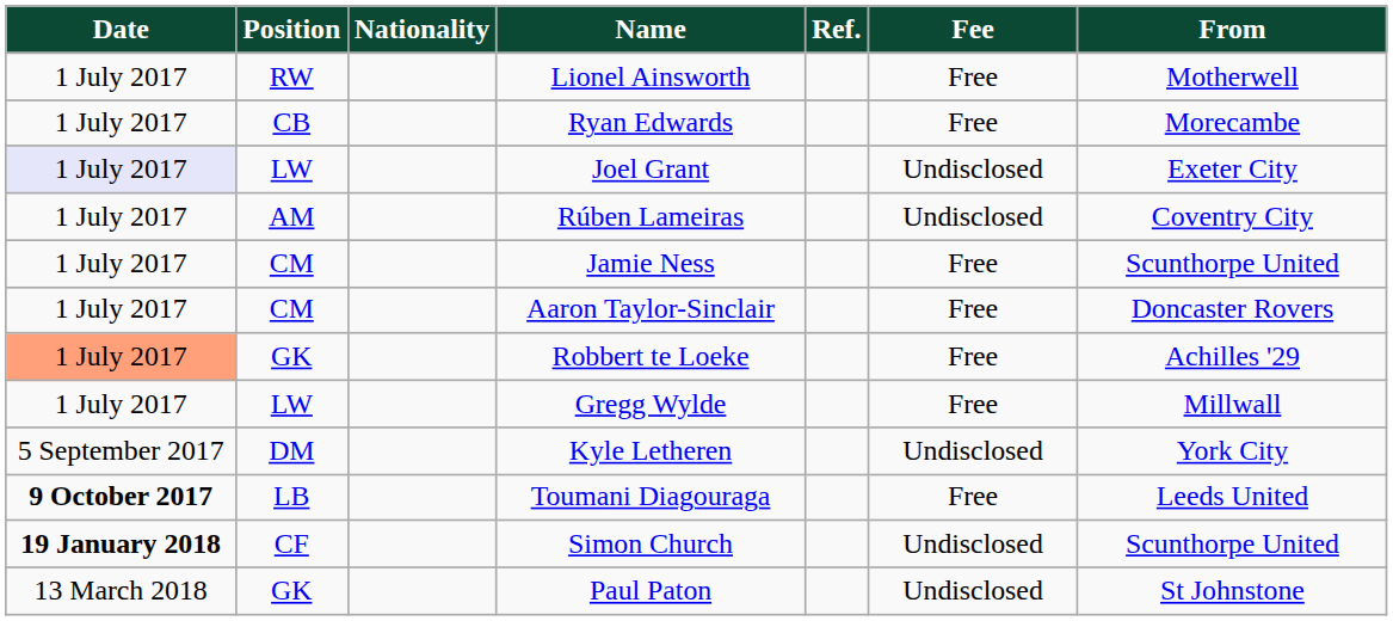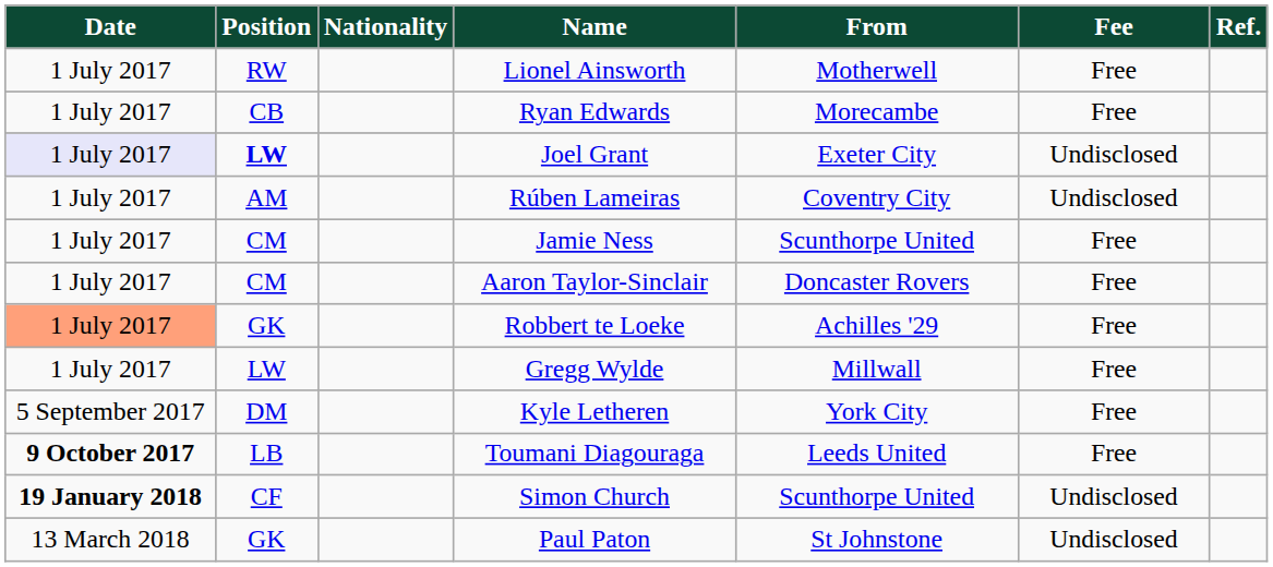 <table class="wikitable"  style="text-align:center; font-size:90%; ">
 <tr>
 <th style="background:#0C4934; color:#FFFFFF; width:110px;">Date</th>
 <th style="background:#0C4934; color:#FFFFFF; width:50px;">Position</th>
 <th style="background:#0C4934; color:#FFFFFF; width:50px;">Nationality</th>
 <th style="background:#0C4934; color:#FFFFFF; width:150px;">Name</th>
+<th style="background:#0C4934; color:#FFFFFF; width:150px;">From</th>
+<th style="background:#0C4934; color:#FFFFFF; width:100px;">Fee</th>
 <th style="background:#0C4934; color:#FFFFFF; width:25px;">Ref.</th>
-<th style="background:#0C4934; color:#FFFFFF; width:100px;">Fee</th>
-<th style="background:#0C4934; color:#FFFFFF; width:150px;">From</th>
 </tr>
 <tr>
 <td>1 July 2017</td>
 <td><a href='#'>RW</a></td>
 <td></td>
 <td><a href='#'>Lionel Ainsworth</a></td>
+<td><a href='#'>Motherwell</a></td>
+<td>Free</td>
 <td></td>
-<td>Free</td>
-<td><a href='#'>Motherwell</a></td>
 </tr>
 <tr>
 <td>1 July 2017</td>
 <td><a href='#'>CB</a></td>
 <td></td>
 <td><a href='#'>Ryan Edwards</a></td>
+<td><a href='#'>Morecambe</a></td>
+<td>Free</td>
 <td></td>
-<td>Free</td>
-<td><a href='#'>Morecambe</a></td>
 </tr>
 <tr>
 <td style="background: lavender;">1 July 2017</td>
-<td><a href='#'>LW</a></td>
+<td><strong><a href='#'>LW</a></strong></td>
 <td></td>
 <td><a href='#'>Joel Grant</a></td>
+<td><a href='#'>Exeter City</a></td>
+<td>Undisclosed</td>
 <td></td>
-<td>Undisclosed</td>
-<td><a href='#'>Exeter City</a></td>
 </tr>
 <tr>
 <td>1 July 2017</td>
 <td><a href='#'>AM</a></td>
 <td></td>
 <td><a href='#'>Rúben Lameiras</a></td>
+<td><a href='#'>Coventry City</a></td>
+<td>Undisclosed</td>
 <td></td>
-<td>Undisclosed</td>
-<td><a href='#'>Coventry City</a></td>
 </tr>
 <tr>
 <td>1 July 2017</td>
 <td><a href='#'>CM</a></td>
 <td></td>
 <td><a href='#'>Jamie Ness</a></td>
+<td><a href='#'>Scunthorpe United</a></td>
+<td>Free</td>
 <td></td>
-<td>Free</td>
-<td><a href='#'>Scunthorpe United</a></td>
 </tr>
 <tr>
 <td>1 July 2017</td>
 <td><a href='#'>CM</a></td>
 <td></td>
 <td><a href='#'>Aaron Taylor-Sinclair</a></td>
+<td><a href='#'>Doncaster Rovers</a></td>
+<td>Free</td>
 <td></td>
-<td>Free</td>
-<td><a href='#'>Doncaster Rovers</a></td>
 </tr>
 <tr>
 <td style="background: lightsalmon;">1 July 2017</td>
 <td><a href='#'>GK</a></td>
 <td></td>
 <td><a href='#'>Robbert te Loeke</a></td>
+<td><a href='#'>Achilles '29</a></td>
+<td>Free</td>
 <td></td>
-<td>Free</td>
-<td><a href='#'>Achilles '29</a></td>
 </tr>
 <tr>
 <td>1 July 2017</td>
 <td><a href='#'>LW</a></td>
 <td></td>
 <td><a href='#'>Gregg Wylde</a></td>
+<td><a href='#'>Millwall</a></td>
+<td>Free</td>
 <td></td>
-<td>Free</td>
-<td><a href='#'>Millwall</a></td>
 </tr>
 <tr>
 <td>5 September 2017</td>
 <td><a href='#'>DM</a></td>
 <td></td>
 <td><a href='#'>Kyle Letheren</a></td>
+<td><a href='#'>York City</a></td>
+<td>Free</td>
 <td></td>
-<td>Undisclosed</td>
-<td><a href='#'>York City</a></td>
 </tr>
 <tr>
 <td><strong>9 October 2017</strong></td>
 <td><a href='#'>LB</a></td>
 <td></td>
 <td><a href='#'>Toumani Diagouraga</a></td>
+<td><a href='#'>Leeds United</a></td>
+<td>Free</td>
 <td></td>
-<td>Free</td>
-<td><a href='#'>Leeds United</a></td>
 </tr>
 <tr>
 <td><strong>19 January 2018</strong></td>
 <td><a href='#'>CF</a></td>
 <td></td>
 <td><a href='#'>Simon Church</a></td>
+<td><a href='#'>Scunthorpe United</a></td>
+<td>Undisclosed</td>
 <td></td>
-<td>Undisclosed</td>
-<td><a href='#'>Scunthorpe United</a></td>
 </tr>
 <tr>
 <td>13 March 2018</td>
 <td><a href='#'>GK</a></td>
 <td></td>
 <td><a href='#'>Paul Paton</a></td>
+<td><a href='#'>St Johnstone</a></td>
+<td>Undisclosed</td>
 <td></td>
-<td>Undisclosed</td>
-<td><a href='#'>St Johnstone</a></td>
 </tr>
 </table>
